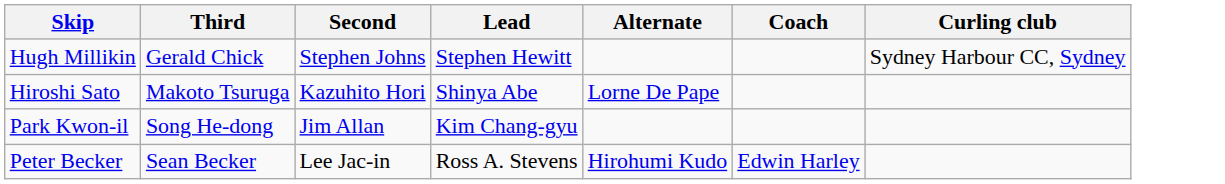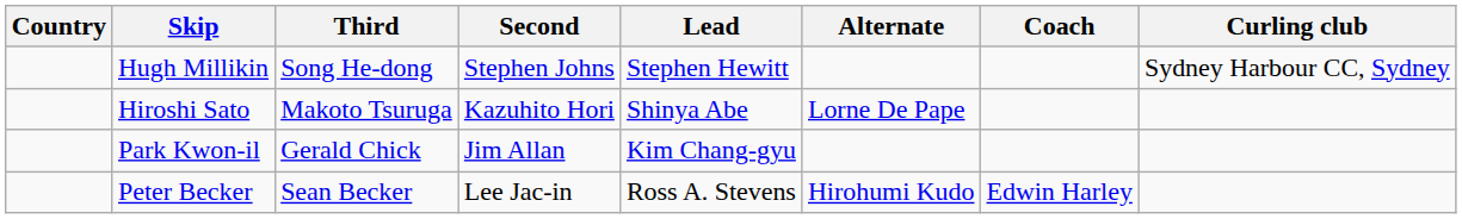 <table class="wikitable">
 <tr>
+<th>Country</th>
 <th><a href='#'>Skip</a></th>
 <th>Third</th>
 <th>Second</th>
 <th>Lead</th>
 <th>Alternate</th>
 <th>Coach</th>
 <th>Curling club</th>
 </tr>
 <tr>
+<td></td>
 <td><a href='#'>Hugh Millikin</a></td>
-<td><a href='#'>Gerald Chick</a></td>
+<td><a href='#'>Song He-dong</a></td>
 <td><a href='#'>Stephen Johns</a></td>
 <td><a href='#'>Stephen Hewitt</a></td>
 <td></td>
 <td></td>
 <td>Sydney Harbour CC, <a href='#'>Sydney</a></td>
 </tr>
 <tr>
+<td></td>
 <td><a href='#'>Hiroshi Sato</a></td>
 <td><a href='#'>Makoto Tsuruga</a></td>
 <td><a href='#'>Kazuhito Hori</a></td>
 <td><a href='#'>Shinya Abe</a></td>
 <td><a href='#'>Lorne De Pape</a></td>
 <td></td>
 <td></td>
 </tr>
 <tr>
+<td></td>
 <td><a href='#'>Park Kwon-il</a></td>
-<td><a href='#'>Song He-dong</a></td>
+<td><a href='#'>Gerald Chick</a></td>
 <td><a href='#'>Jim Allan</a></td>
 <td><a href='#'>Kim Chang-gyu</a></td>
 <td></td>
 <td></td>
 <td></td>
 </tr>
 <tr>
+<td></td>
 <td><a href='#'>Peter Becker</a></td>
 <td><a href='#'>Sean Becker</a></td>
 <td>Lee Jac-in</td>
 <td>Ross A. Stevens</td>
 <td><a href='#'>Hirohumi Kudo</a></td>
 <td><a href='#'>Edwin Harley</a></td>
 <td></td>
 </tr>
 </table>
